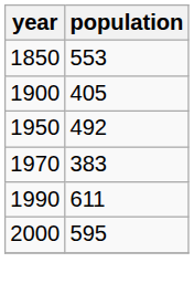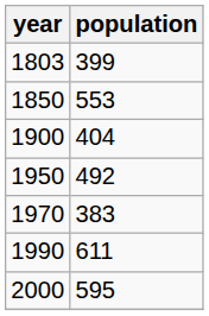 <table class="wikitable">
 <tr>
 <th>year</th>
 <th>population</th>
+</tr>
+<tr>
+<td>1803</td>
+<td>399</td>
 </tr>
 <tr>
 <td>1850</td>
 <td>553</td>
 </tr>
 <tr>
 <td>1900</td>
-<td>405</td>
+<td>404</td>
 </tr>
 <tr>
 <td>1950</td>
 <td>492</td>
 </tr>
 <tr>
 <td>1970</td>
 <td>383</td>
 </tr>
 <tr>
 <td>1990</td>
 <td>611</td>
 </tr>
 <tr>
 <td>2000</td>
 <td>595</td>
 </tr>
 <tr>
 </tr>
 </table>
